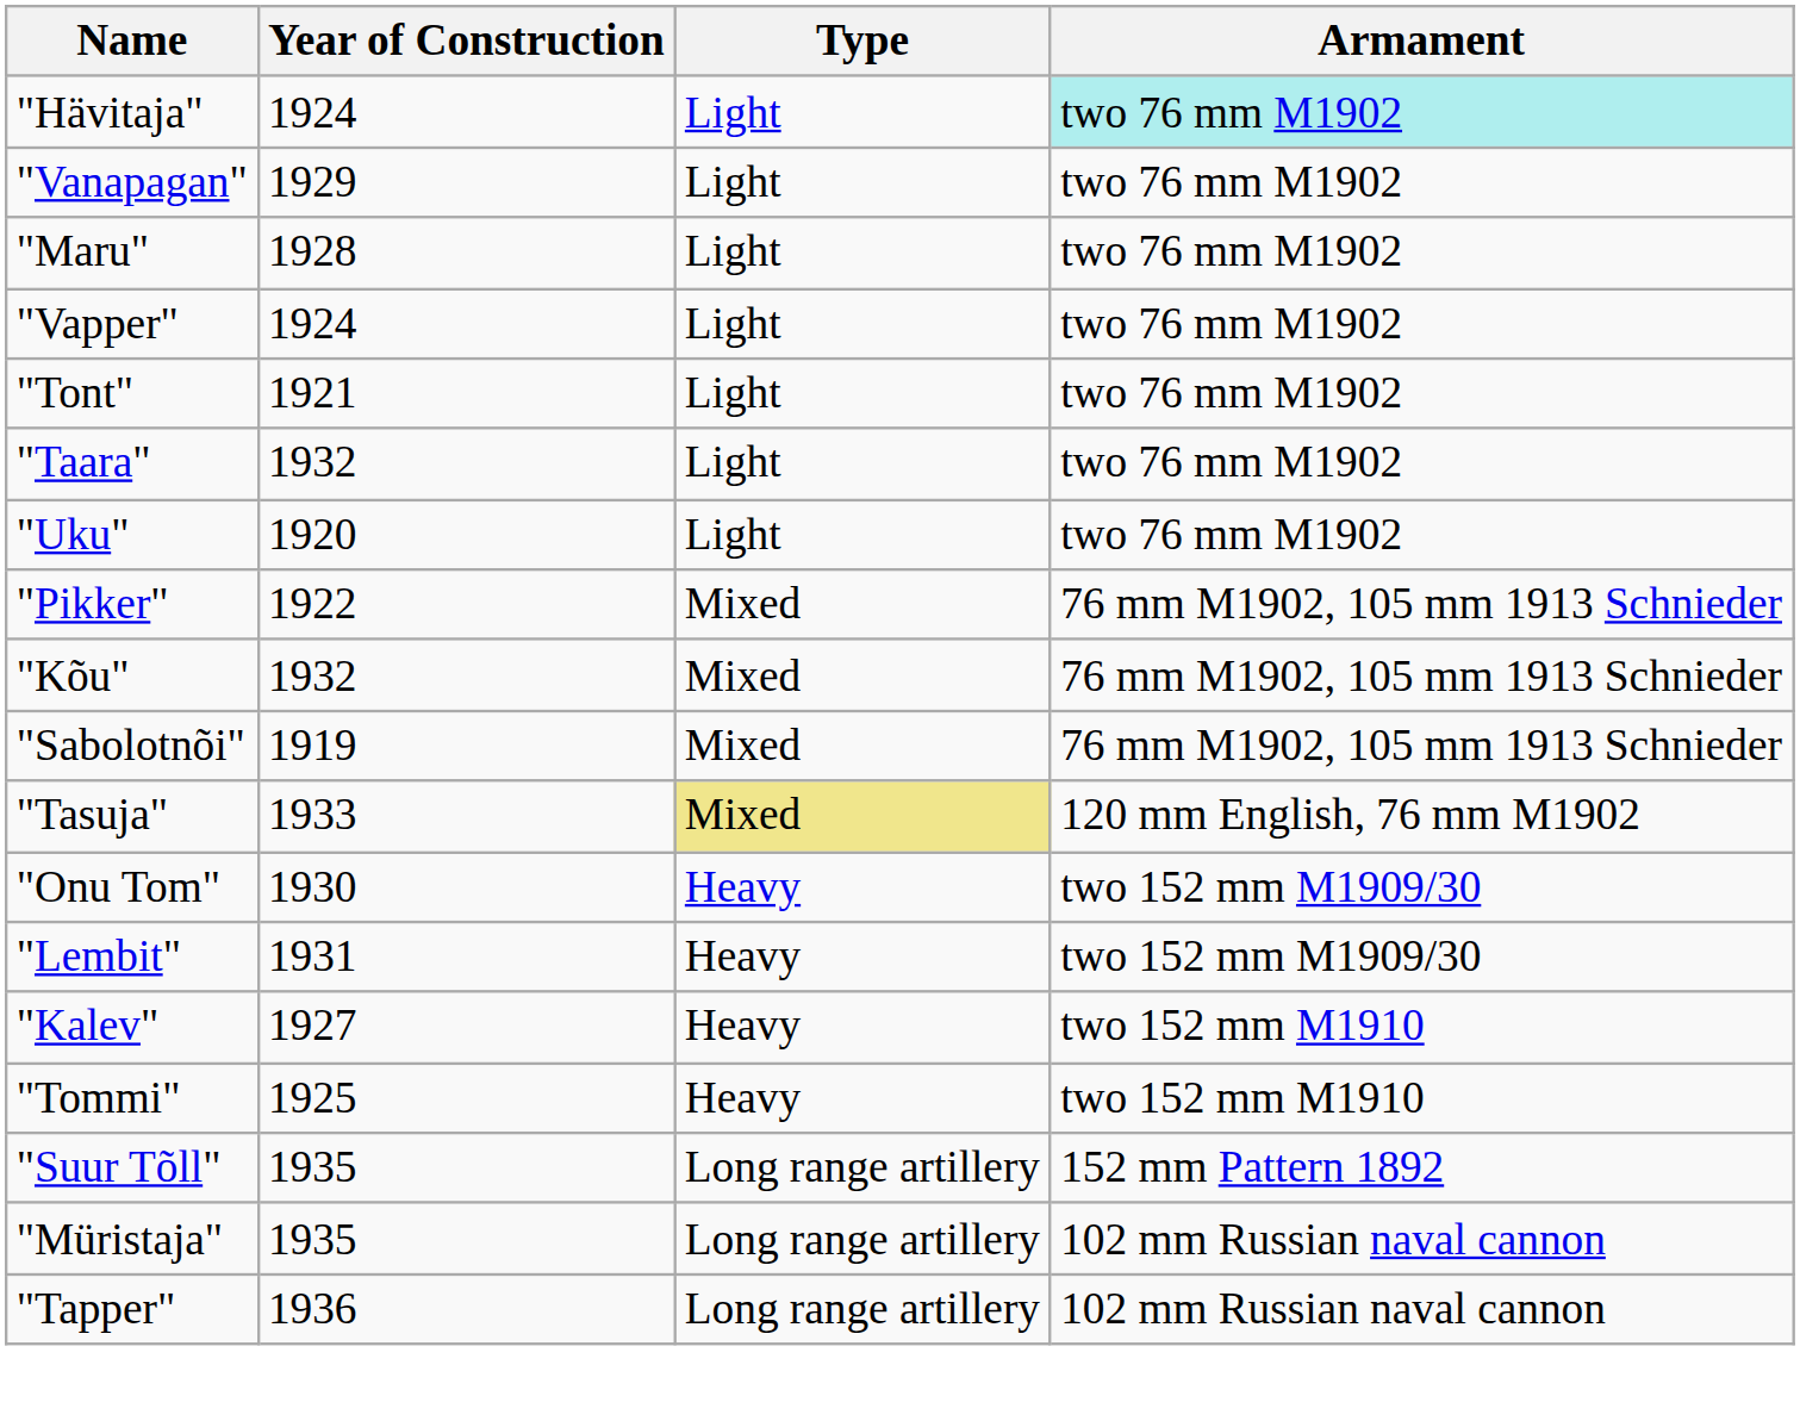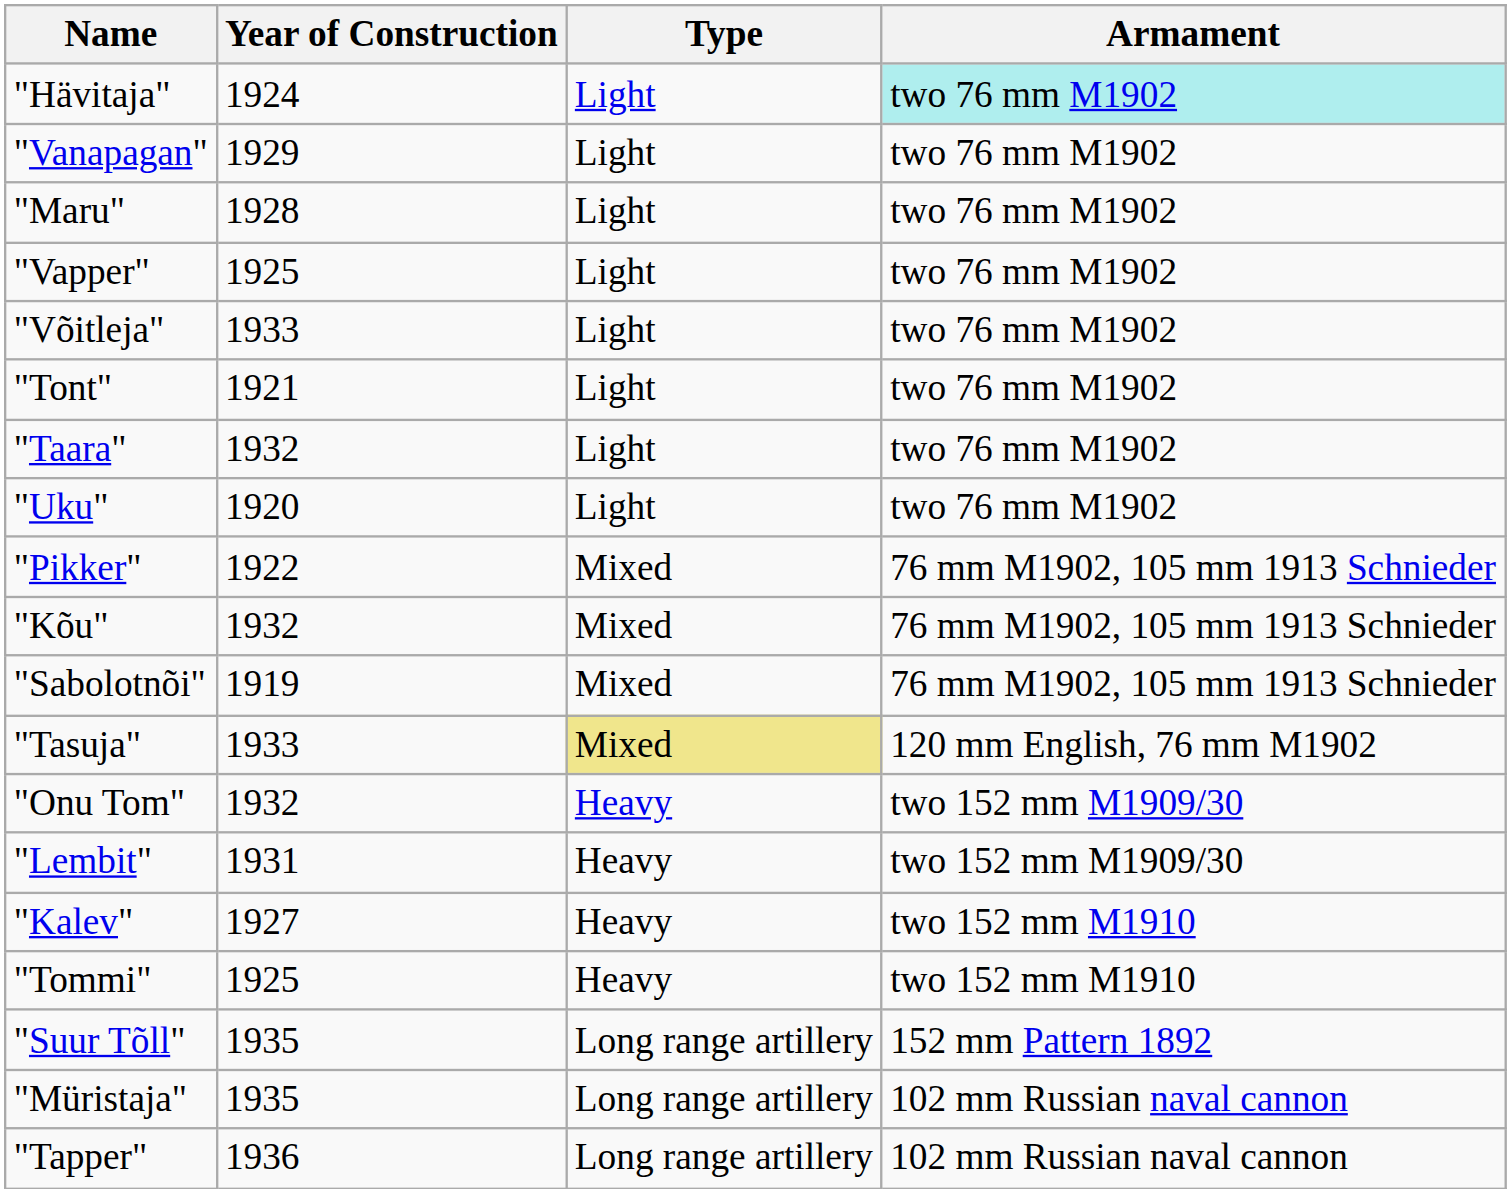 <table class="wikitable sortable">
 <tr>
 <th>Name</th>
 <th>Year of Construction</th>
 <th>Type</th>
 <th>Armament</th>
 </tr>
 <tr>
 <td>"Hävitaja"</td>
 <td>1924</td>
 <td><a href='#'>Light</a></td>
 <td style="background: paleturquoise;">two 76 mm <a href='#'>M1902</a></td>
 </tr>
 <tr>
 <td>"<a href='#'>Vanapagan</a>"</td>
 <td>1929</td>
 <td>Light</td>
 <td>two 76 mm M1902</td>
 </tr>
 <tr>
 <td>"Maru"</td>
 <td>1928</td>
 <td>Light</td>
 <td>two 76 mm M1902</td>
 </tr>
 <tr>
 <td>"Vapper"</td>
-<td>1924</td>
+<td>1925</td>
+<td>Light</td>
+<td>two 76 mm M1902</td>
+</tr>
+<tr>
+<td>"Võitleja"</td>
+<td>1933</td>
 <td>Light</td>
 <td>two 76 mm M1902</td>
 </tr>
 <tr>
 <td>"Tont"</td>
 <td>1921</td>
 <td>Light</td>
 <td>two 76 mm M1902</td>
 </tr>
 <tr>
 <td>"<a href='#'>Taara</a>"</td>
 <td>1932</td>
 <td>Light</td>
 <td>two 76 mm M1902</td>
 </tr>
 <tr>
 <td>"<a href='#'>Uku</a>"</td>
 <td>1920</td>
 <td>Light</td>
 <td>two 76 mm M1902</td>
 </tr>
 <tr>
 <td>"<a href='#'>Pikker</a>"</td>
 <td>1922</td>
 <td>Mixed</td>
 <td>76 mm M1902, 105 mm 1913 <a href='#'>Schnieder</a></td>
 </tr>
 <tr>
 <td>"Kõu"</td>
 <td>1932</td>
 <td>Mixed</td>
 <td>76 mm M1902, 105 mm 1913 Schnieder</td>
 </tr>
 <tr>
 <td>"Sabolotnõi"</td>
 <td>1919</td>
 <td>Mixed</td>
 <td>76 mm M1902, 105 mm 1913 Schnieder</td>
 </tr>
 <tr>
 <td>"Tasuja"</td>
 <td>1933</td>
 <td style="background: khaki;">Mixed</td>
 <td>120 mm English, 76 mm M1902</td>
 </tr>
 <tr>
 <td>"Onu Tom"</td>
-<td>1930</td>
+<td>1932</td>
 <td><a href='#'>Heavy</a></td>
 <td>two 152 mm <a href='#'>M1909/30</a></td>
 </tr>
 <tr>
 <td>"<a href='#'>Lembit</a>"</td>
 <td>1931</td>
 <td>Heavy</td>
 <td>two 152 mm M1909/30</td>
 </tr>
 <tr>
 <td>"<a href='#'>Kalev</a>"</td>
 <td>1927</td>
 <td>Heavy</td>
 <td>two 152 mm <a href='#'>M1910</a></td>
 </tr>
 <tr>
 <td>"Tommi"</td>
 <td>1925</td>
 <td>Heavy</td>
 <td>two 152 mm M1910</td>
 </tr>
 <tr>
 <td>"<a href='#'>Suur Tõll</a>"</td>
 <td>1935</td>
 <td>Long range artillery</td>
 <td>152 mm <a href='#'>Pattern 1892</a></td>
 </tr>
 <tr>
 <td>"Müristaja"</td>
 <td>1935</td>
 <td>Long range artillery</td>
 <td>102 mm Russian <a href='#'>naval cannon</a></td>
 </tr>
 <tr>
 <td>"Tapper"</td>
 <td>1936</td>
 <td>Long range artillery</td>
 <td>102 mm Russian naval cannon</td>
 </tr>
 </table>
